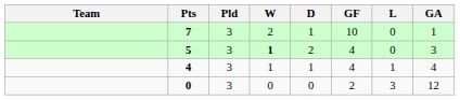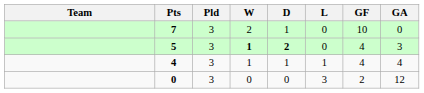 <table class="wikitable" style="text-align: center;">
 <tr>
 <th width="20%">Team</th>
 <th width="5%">Pts</th>
 <th width="5%">Pld</th>
 <th width="5%">W</th>
 <th width="5%">D</th>
+<th width="5%">L</th>
 <th width="5%">GF</th>
-<th width="5%">L</th>
 <th width="5%">GA</th>
 </tr>
 <tr bgcolor=ccffcc>
 <td align=left><strong></strong></td>
 <td><strong>7</strong></td>
 <td>3</td>
 <td>2</td>
 <td>1</td>
+<td>0</td>
 <td>10</td>
 <td>0</td>
-<td>1</td>
 </tr>
 <tr bgcolor=ccffcc>
 <td align=left><strong></strong></td>
 <td><strong>5</strong></td>
 <td>3</td>
 <td><strong>1</strong></td>
-<td>2</td>
+<td><strong>2</strong></td>
+<td>0</td>
 <td>4</td>
-<td>0</td>
 <td>3</td>
 </tr>
 <tr>
 <td align=left></td>
 <td><strong>4</strong></td>
 <td>3</td>
 <td>1</td>
 <td>1</td>
+<td>1</td>
 <td>4</td>
-<td>1</td>
 <td>4</td>
 </tr>
 <tr>
 <td align=left></td>
 <td><strong>0</strong></td>
 <td>3</td>
 <td>0</td>
 <td>0</td>
+<td>3</td>
 <td>2</td>
-<td>3</td>
 <td>12</td>
 </tr>
 </table>
